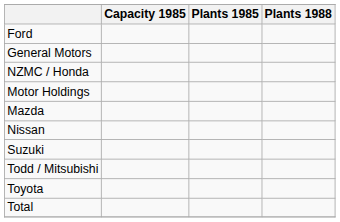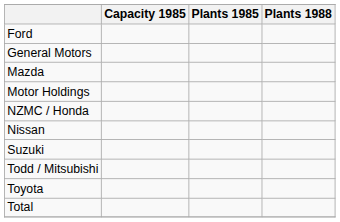 <table class="wikitable" style="font-size:90%;">
 <tr>
 </tr>
 <tr>
 <th></th>
 <th>Capacity 1985</th>
 <th>Plants 1985</th>
 <th>Plants 1988</th>
 </tr>
 <tr>
 <td>Ford</td>
 <td></td>
 <td></td>
 <td></td>
 </tr>
 <tr>
 <td>General Motors</td>
 <td></td>
 <td></td>
 <td></td>
 </tr>
 <tr>
-<td>NZMC / Honda</td>
+<td>Mazda</td>
 <td></td>
 <td></td>
 <td></td>
 </tr>
 <tr>
 <td>Motor Holdings</td>
 <td></td>
 <td></td>
 <td></td>
 </tr>
 <tr>
-<td>Mazda</td>
+<td>NZMC / Honda</td>
 <td></td>
 <td></td>
 <td></td>
 </tr>
 <tr>
 <td>Nissan</td>
 <td></td>
 <td></td>
 <td></td>
 </tr>
 <tr>
 <td>Suzuki</td>
 <td></td>
 <td></td>
 <td></td>
 </tr>
 <tr>
 <td>Todd / Mitsubishi</td>
 <td></td>
 <td></td>
 <td></td>
 </tr>
 <tr>
 <td>Toyota</td>
 <td></td>
 <td></td>
 <td></td>
 </tr>
 <tr>
 <td>Total</td>
 <td></td>
 <td></td>
 <td></td>
 </tr>
 <tr>
 </tr>
 </table>
